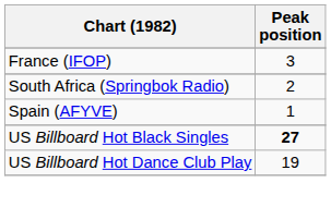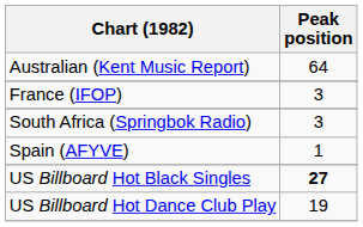 <table class="wikitable sortable">
 <tr>
 <th>Chart (1982)</th>
 <th>Peak<br>position</th>
+</tr>
+<tr>
+<td>Australian (<a href='#'>Kent Music Report</a>)</td>
+<td align="center">64</td>
 </tr>
 <tr>
 </tr>
 <tr>
 </tr>
 <tr>
 <td>France (<a href='#'>IFOP</a>)</td>
 <td align="center">3</td>
 </tr>
 <tr>
 </tr>
 <tr>
 </tr>
 <tr>
 </tr>
 <tr>
 </tr>
 <tr>
 <td>South Africa (<a href='#'>Springbok Radio</a>)</td>
-<td align="center">2</td>
+<td align="center">3</td>
 </tr>
 <tr>
 <td>Spain (<a href='#'>AFYVE</a>)</td>
 <td align="center">1</td>
 </tr>
 <tr>
 </tr>
 <tr>
 </tr>
 <tr>
 </tr>
 <tr>
 <td>US <em>Billboard</em> <a href='#'>Hot Black Singles</a></td>
 <td align="center"><strong>27</strong></td>
 </tr>
 <tr>
 <td>US <em>Billboard</em> <a href='#'>Hot Dance Club Play</a></td>
 <td align="center">19</td>
 </tr>
 <tr>
 </tr>
 </table>
